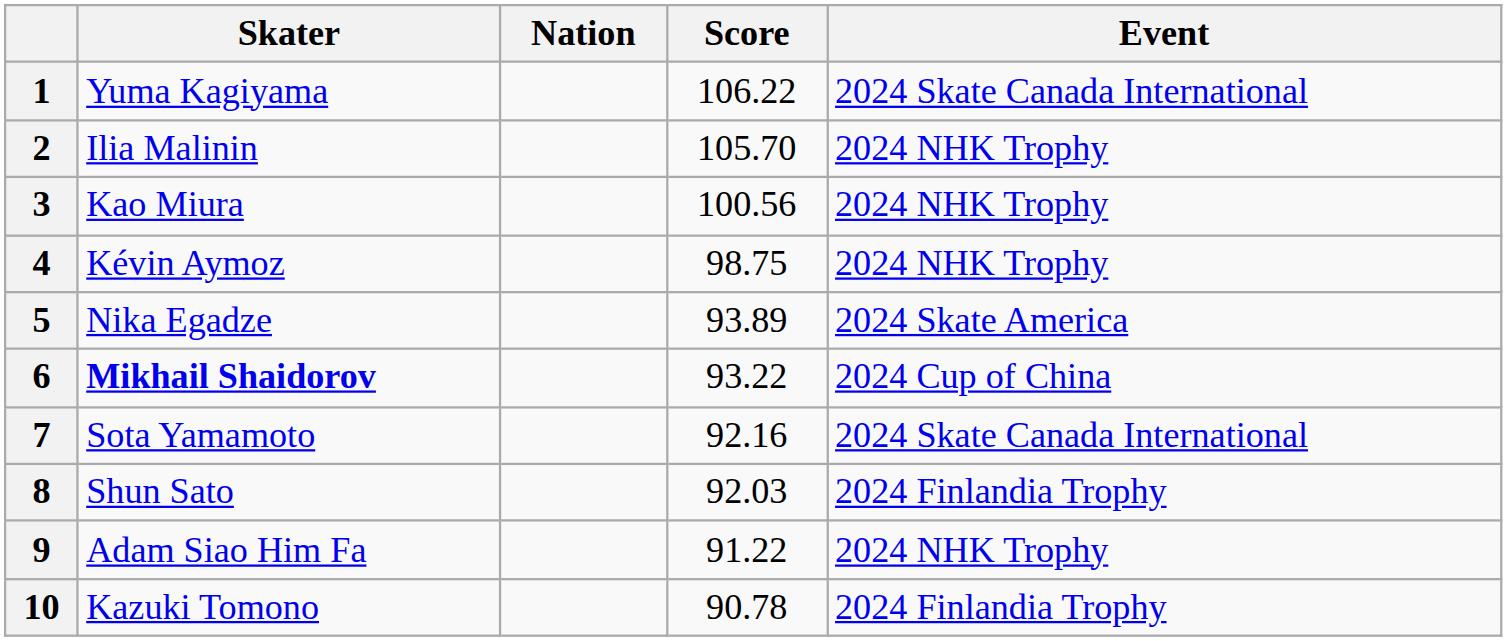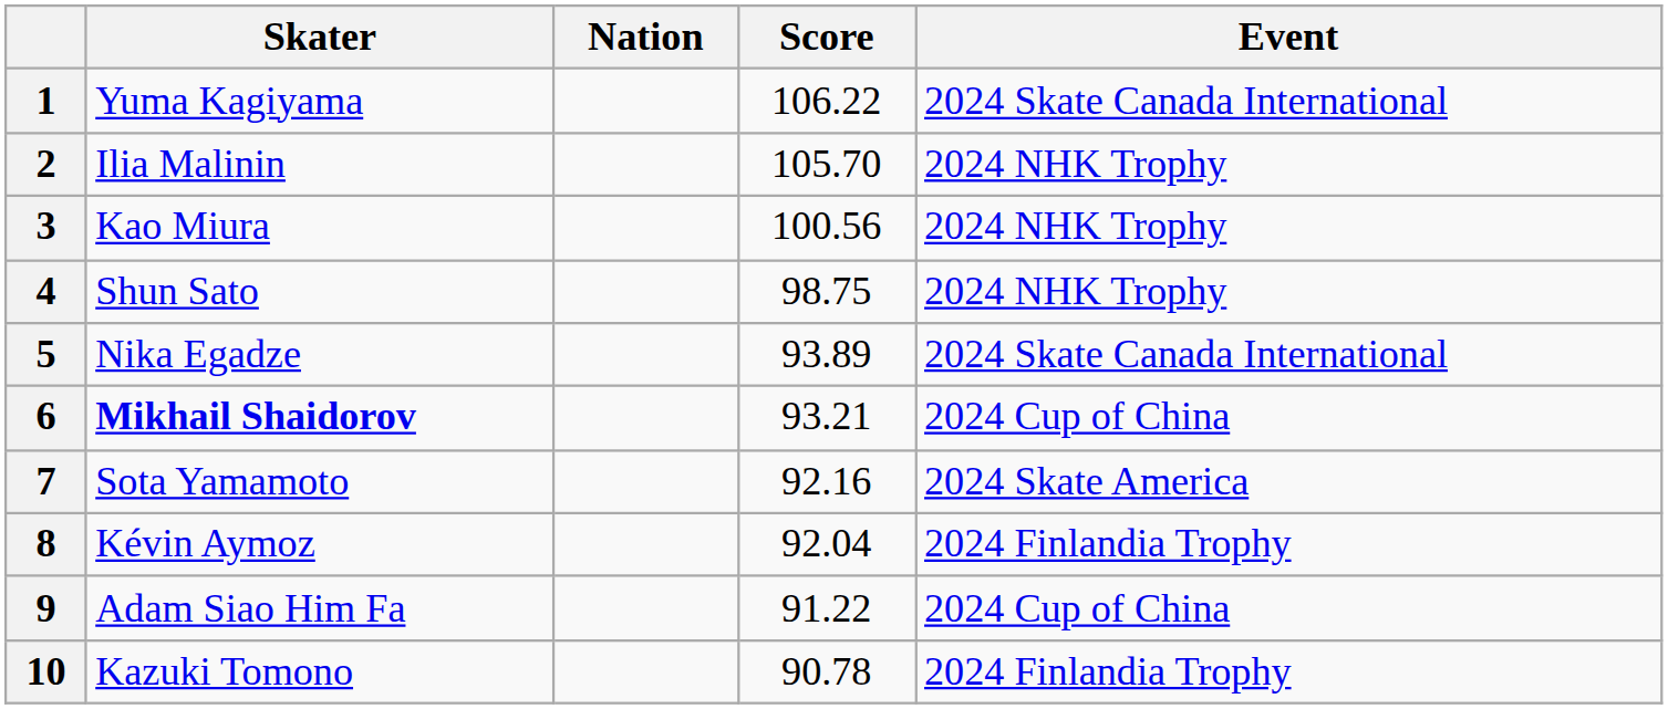 <table class="wikitable sortable" style="text-align:left; width:75%">
 <tr>
 <th scope="col"></th>
 <th scope="col">Skater</th>
 <th scope="col">Nation</th>
 <th scope="col">Score</th>
 <th scope="col">Event</th>
 </tr>
 <tr>
 <th scope="row">1</th>
 <td><a href='#'>Yuma Kagiyama</a></td>
 <td></td>
 <td style="text-align:center">106.22</td>
 <td><a href='#'>2024 Skate Canada International</a></td>
 </tr>
 <tr>
 <th scope="row">2</th>
 <td><a href='#'>Ilia Malinin</a></td>
 <td></td>
 <td style="text-align:center">105.70</td>
 <td><a href='#'>2024 NHK Trophy</a></td>
 </tr>
 <tr>
 <th scope="row">3</th>
 <td><a href='#'>Kao Miura</a></td>
 <td></td>
 <td style="text-align:center">100.56</td>
 <td><a href='#'>2024 NHK Trophy</a></td>
 </tr>
 <tr>
 <th scope="row">4</th>
-<td><a href='#'>Kévin Aymoz</a></td>
+<td><a href='#'>Shun Sato</a></td>
 <td></td>
 <td style="text-align:center">98.75</td>
 <td><a href='#'>2024 NHK Trophy</a></td>
 </tr>
 <tr>
 <th scope="row">5</th>
 <td><a href='#'>Nika Egadze</a></td>
 <td></td>
 <td style="text-align:center">93.89</td>
-<td><a href='#'>2024 Skate America</a></td>
+<td><a href='#'>2024 Skate Canada International</a></td>
 </tr>
 <tr>
 <th scope="row">6</th>
 <td><strong><a href='#'>Mikhail Shaidorov</a></strong></td>
 <td></td>
-<td style="text-align:center">93.22</td>
+<td style="text-align:center">93.21</td>
 <td><a href='#'>2024 Cup of China</a></td>
 </tr>
 <tr>
 <th scope="row">7</th>
 <td><a href='#'>Sota Yamamoto</a></td>
 <td></td>
 <td style="text-align:center">92.16</td>
-<td><a href='#'>2024 Skate Canada International</a></td>
+<td><a href='#'>2024 Skate America</a></td>
 </tr>
 <tr>
 <th scope="row">8</th>
-<td><a href='#'>Shun Sato</a></td>
+<td><a href='#'>Kévin Aymoz</a></td>
 <td></td>
-<td style="text-align:center">92.03</td>
+<td style="text-align:center">92.04</td>
 <td><a href='#'>2024 Finlandia Trophy</a></td>
 </tr>
 <tr>
 <th scope="row">9</th>
 <td><a href='#'>Adam Siao Him Fa</a></td>
 <td></td>
 <td style="text-align:center">91.22</td>
-<td><a href='#'>2024 NHK Trophy</a></td>
+<td><a href='#'>2024 Cup of China</a></td>
 </tr>
 <tr>
 <th scope="row">10</th>
 <td><a href='#'>Kazuki Tomono</a></td>
 <td></td>
 <td style="text-align:center">90.78</td>
 <td><a href='#'>2024 Finlandia Trophy</a></td>
 </tr>
 </table>
